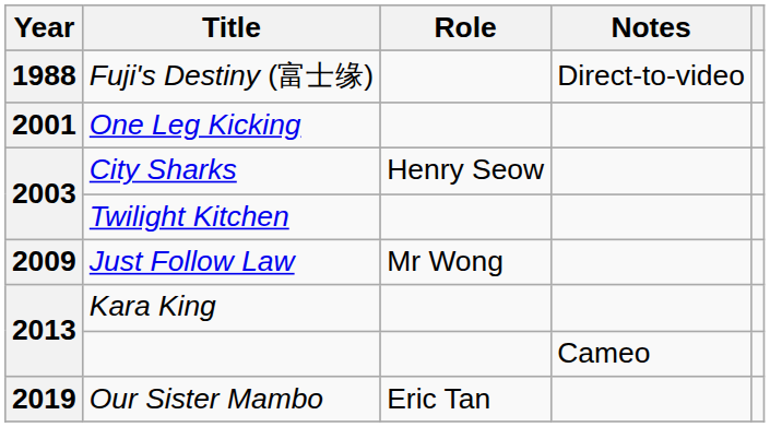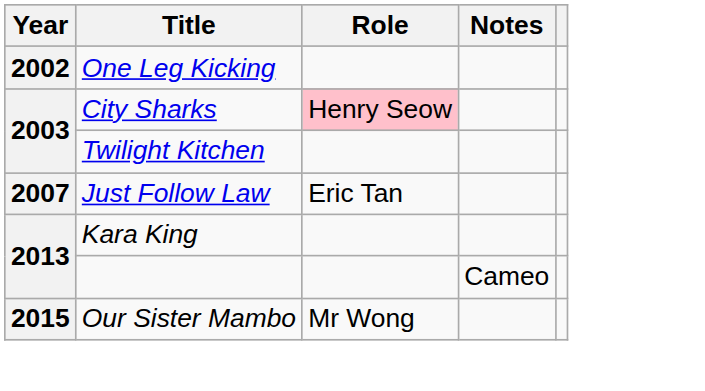 <table class="wikitable sortable plainrowheaders">
 <tr>
 <th scope="col">Year</th>
 <th scope="col">Title</th>
 <th scope="col">Role</th>
 <th class="unsortable" scope="col">Notes</th>
 <th class="unsortable" scope="col"></th>
 </tr>
 <tr>
-<th scope="row">1988</th>
-<td><em>Fuji's Destiny</em> (富士缘)</td>
-<td></td>
-<td>Direct-to-video</td>
-<td></td>
-</tr>
-<tr>
-<th scope="row">2001</th>
+<th scope="row">2002</th>
 <td><em><a href='#'>One Leg Kicking</a></em></td>
 <td></td>
 <td></td>
 <td></td>
 </tr>
 <tr>
 <th rowspan="2" scope="row">2003</th>
 <td><em><a href='#'>City Sharks</a></em></td>
-<td>Henry Seow</td>
+<td style="background: pink;">Henry Seow</td>
 <td></td>
 <td></td>
 </tr>
 <tr>
 <td><em><a href='#'>Twilight Kitchen</a></em></td>
 <td></td>
 <td></td>
 <td></td>
 </tr>
 <tr>
-<th scope="row">2009</th>
+<th scope="row">2007</th>
 <td><em><a href='#'>Just Follow Law</a></em></td>
-<td>Mr Wong</td>
+<td>Eric Tan</td>
 <td></td>
 <td></td>
 </tr>
 <tr>
 <th rowspan="2" scope="row">2013</th>
 <td><em>Kara King</em></td>
 <td></td>
 <td></td>
 <td></td>
 </tr>
 <tr>
 <td><em></em></td>
 <td></td>
 <td>Cameo</td>
 <td></td>
 </tr>
 <tr>
-<th scope="row">2019</th>
+<th scope="row">2015</th>
 <td><em>Our Sister Mambo</em></td>
-<td>Eric Tan</td>
+<td>Mr Wong</td>
 <td></td>
 <td></td>
 </tr>
 </table>
